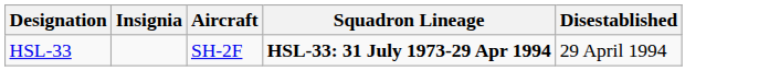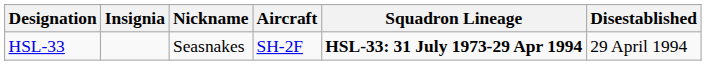 <table class="wikitable">
 <tr>
 <th>Designation</th>
 <th>Insignia</th>
+<th>Nickname</th>
 <th>Aircraft</th>
 <th>Squadron Lineage</th>
 <th>Disestablished</th>
 </tr>
 <tr>
 <td><a href='#'>HSL-33</a></td>
 <td></td>
+<td>Seasnakes</td>
 <td><a href='#'>SH-2F</a></td>
 <td style="white-space: nowrap;"><strong>HSL-33: 31 July 1973-29 Apr 1994</strong></td>
 <td>29 April 1994</td>
 </tr>
 </table>
